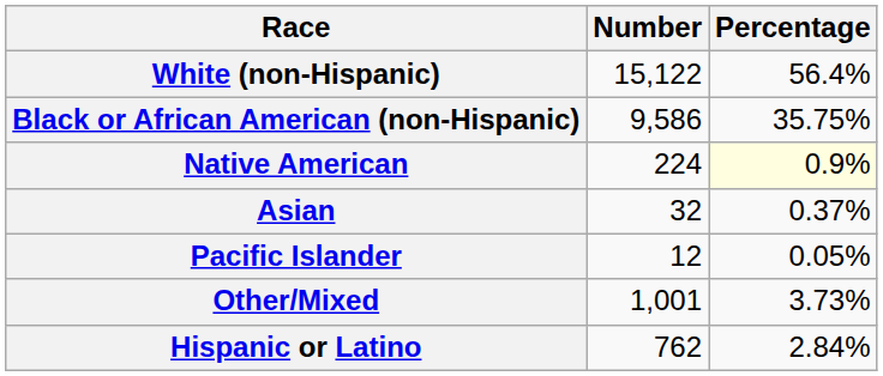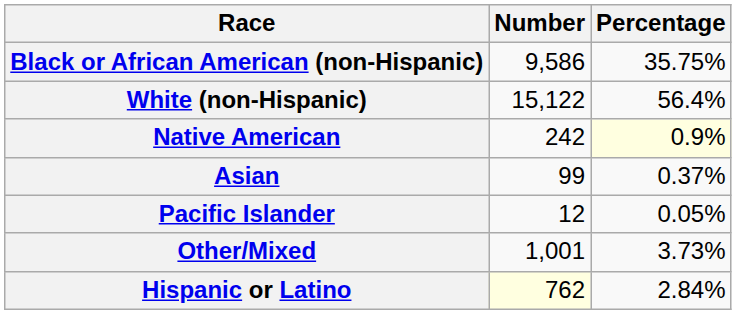 <table class="wikitable" style="text-align:right">
 <tr>
 <th scope="col">Race</th>
 <th scope="col">Number</th>
 <th scope="col">Percentage</th>
 </tr>
 <tr>
+<th scope="row"><a href='#'>Black or African American</a> (non-Hispanic)</th>
+<td>9,586</td>
+<td>35.75%</td>
+</tr>
+<tr>
 <th scope="row"><a href='#'>White</a> (non-Hispanic)</th>
 <td>15,122</td>
 <td>56.4%</td>
 </tr>
 <tr>
-<th scope="row"><a href='#'>Black or African American</a> (non-Hispanic)</th>
-<td>9,586</td>
-<td>35.75%</td>
-</tr>
-<tr>
 <th scope="row"><a href='#'>Native American</a></th>
-<td>224</td>
+<td>242</td>
 <td style="background: lightyellow;">0.9%</td>
 </tr>
 <tr>
 <th scope="row"><a href='#'>Asian</a></th>
-<td>32</td>
+<td>99</td>
 <td>0.37%</td>
 </tr>
 <tr>
 <th scope="row"><a href='#'>Pacific Islander</a></th>
 <td>12</td>
 <td>0.05%</td>
 </tr>
 <tr>
 <th scope="row"><a href='#'>Other/Mixed</a></th>
 <td>1,001</td>
 <td>3.73%</td>
 </tr>
 <tr>
 <th scope="row"><a href='#'>Hispanic</a> or <a href='#'>Latino</a></th>
-<td>762</td>
+<td style="background: lightyellow;">762</td>
 <td>2.84%</td>
 </tr>
 </table>
